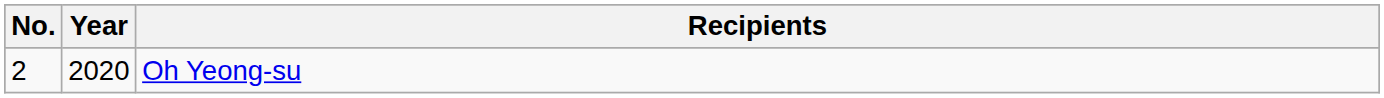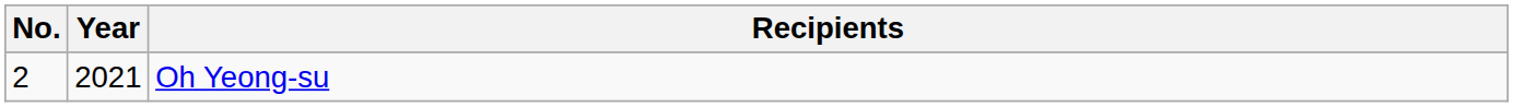 <table class="wikitable" style="width:800px">
 <tr>
 <th width=10>No.</th>
 <th width=10>Year</th>
 <th>Recipients</th>
 </tr>
 <tr>
 <td>2</td>
-<td>2020</td>
+<td>2021</td>
 <td><a href='#'>Oh Yeong-su</a></td>
 </tr>
 </table>
